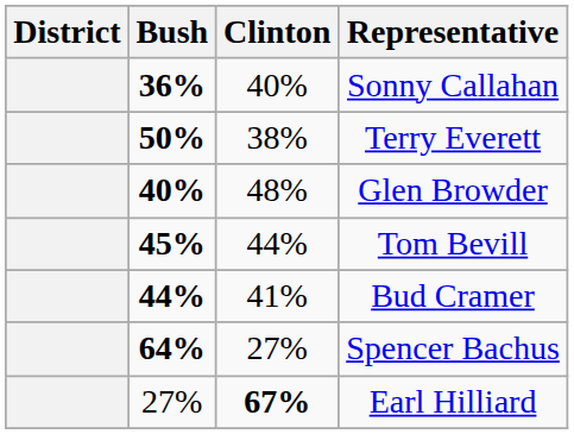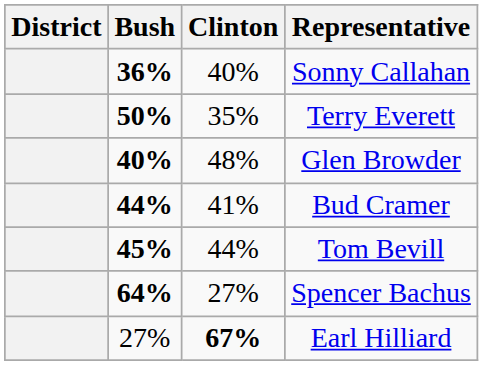 <table class=wikitable>
 <tr>
 <th>District</th>
 <th>Bush</th>
 <th>Clinton</th>
 <th>Representative</th>
 </tr>
 <tr align=center>
 <th></th>
 <td><strong>36%</strong></td>
 <td>40%</td>
 <td><a href='#'>Sonny Callahan</a></td>
 </tr>
 <tr align=center>
 <th></th>
 <td><strong>50%</strong></td>
-<td>38%</td>
+<td>35%</td>
 <td><a href='#'>Terry Everett</a></td>
 </tr>
 <tr align=center>
 <th></th>
 <td><strong>40%</strong></td>
 <td>48%</td>
 <td><a href='#'>Glen Browder</a></td>
 </tr>
 <tr align=center>
 <th></th>
+<td><strong>44%</strong></td>
+<td>41%</td>
+<td><a href='#'>Bud Cramer</a></td>
+</tr>
+<tr align=center>
+<th></th>
 <td><strong>45%</strong></td>
 <td>44%</td>
 <td><a href='#'>Tom Bevill</a></td>
-</tr>
-<tr align=center>
-<th></th>
-<td><strong>44%</strong></td>
-<td>41%</td>
-<td><a href='#'>Bud Cramer</a></td>
 </tr>
 <tr align=center>
 <th></th>
 <td><strong>64%</strong></td>
 <td>27%</td>
 <td><a href='#'>Spencer Bachus</a></td>
 </tr>
 <tr align=center>
 <th></th>
 <td>27%</td>
 <td><strong>67%</strong></td>
 <td><a href='#'>Earl Hilliard</a></td>
 </tr>
 </table>
